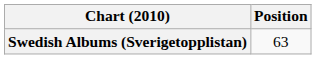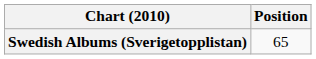 <table class="wikitable plainrowheaders" style="text-align:center">
 <tr>
 <th scope="col">Chart (2010)</th>
 <th scope="col">Position</th>
 </tr>
 <tr>
 <th scope="row">Swedish Albums (Sverigetopplistan)</th>
-<td>63</td>
+<td>65</td>
 </tr>
 </table>
